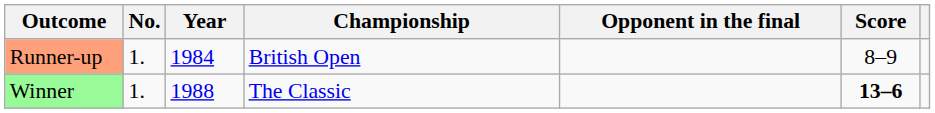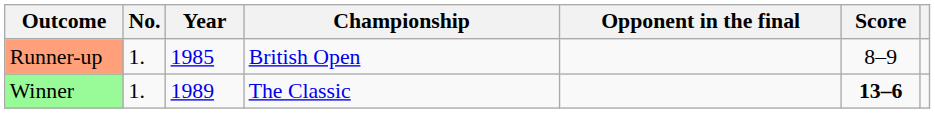 <table class="wikitable sortable">
 <tr>
 <th scope="col" style="width:80px;">Outcome</th>
 <th scope="col" style="width:20px;">No.</th>
 <th scope="col" style="width:50px;">Year</th>
 <th scope="col" style="width:225px;">Championship</th>
 <th scope="col" style="width:200px;">Opponent in the final</th>
 <th scope="col" style="width:50px;">Score</th>
 <th class="unsortable"></th>
 </tr>
 <tr>
 <td style="background:#ffa07a;">Runner-up</td>
 <td>1.</td>
-<td><a href='#'>1984</a></td>
+<td><a href='#'>1985</a></td>
 <td><a href='#'>British Open</a></td>
 <td></td>
 <td align="center">8–9</td>
 <td align="center"></td>
 </tr>
 <tr>
 <td style="background:#98FB98">Winner</td>
 <td>1.</td>
-<td><a href='#'>1988</a></td>
+<td><a href='#'>1989</a></td>
 <td><a href='#'>The Classic</a></td>
 <td></td>
 <td align="center"><strong>13–6</strong></td>
 <td align="center"></td>
 </tr>
 </table>
